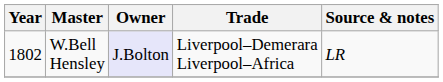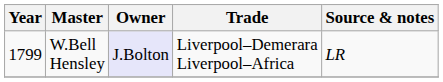 <table class=" wikitable">
 <tr>
 <th>Year</th>
 <th>Master</th>
 <th>Owner</th>
 <th>Trade</th>
 <th>Source & notes</th>
 </tr>
 <tr>
-<td>1802</td>
+<td>1799</td>
 <td>W.Bell<br>Hensley</td>
 <td style="background: lavender;">J.Bolton</td>
 <td>Liverpool–Demerara<br>Liverpool–Africa</td>
 <td><em>LR</em></td>
 </tr>
 <tr>
 </tr>
 </table>
